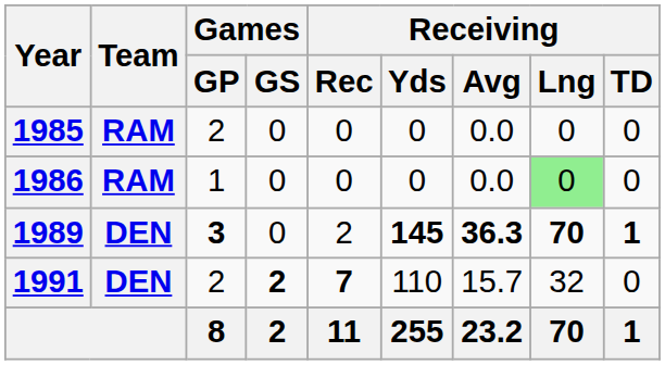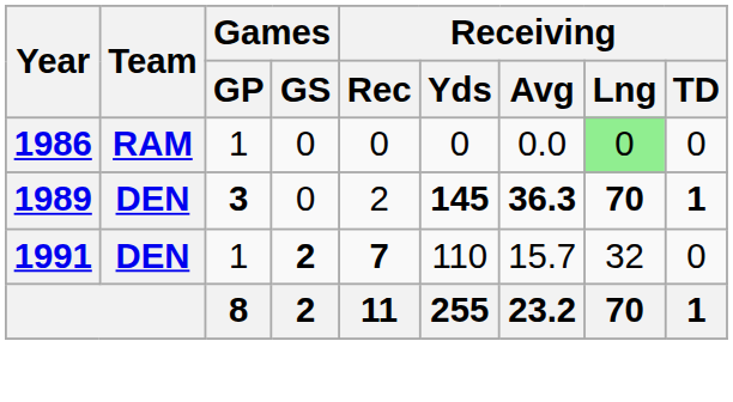 <table class="wikitable" style="text-align:center">
 <tr>
 <th rowspan="2">Year</th>
 <th rowspan="2">Team</th>
 <th colspan="2">Games</th>
 <th colspan="5">Receiving</th>
 </tr>
 <tr>
 <th>GP</th>
 <th>GS</th>
 <th>Rec</th>
 <th>Yds</th>
 <th>Avg</th>
 <th>Lng</th>
 <th>TD</th>
-</tr>
-<tr>
-<th><a href='#'>1985</a></th>
-<th><a href='#'>RAM</a></th>
-<td>2</td>
-<td>0</td>
-<td>0</td>
-<td>0</td>
-<td>0.0</td>
-<td>0</td>
-<td>0</td>
 </tr>
 <tr>
 <th><a href='#'>1986</a></th>
 <th><a href='#'>RAM</a></th>
 <td>1</td>
 <td>0</td>
 <td>0</td>
 <td>0</td>
 <td>0.0</td>
 <td style="background: lightgreen;">0</td>
 <td>0</td>
 </tr>
 <tr>
 <th><a href='#'>1989</a></th>
 <th><a href='#'>DEN</a></th>
 <td><strong>3</strong></td>
 <td>0</td>
 <td>2</td>
 <td><strong>145</strong></td>
 <td><strong>36.3</strong></td>
 <td><strong>70</strong></td>
 <td><strong>1</strong></td>
 </tr>
 <tr>
 <th><a href='#'>1991</a></th>
 <th><a href='#'>DEN</a></th>
-<td>2</td>
+<td>1</td>
 <td><strong>2</strong></td>
 <td><strong>7</strong></td>
 <td>110</td>
 <td>15.7</td>
 <td>32</td>
 <td>0</td>
 </tr>
 <tr>
 <th colspan="2"></th>
 <th>8</th>
 <th>2</th>
 <th>11</th>
 <th>255</th>
 <th>23.2</th>
 <th>70</th>
 <th>1</th>
 </tr>
 </table>
